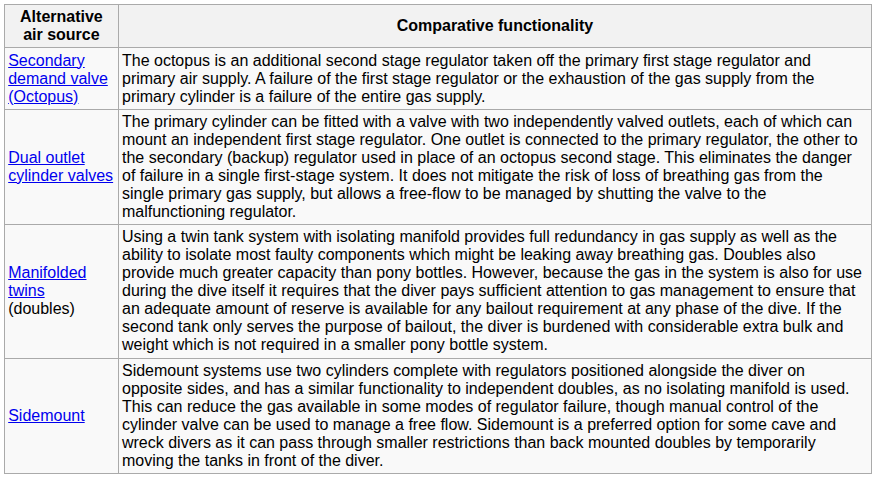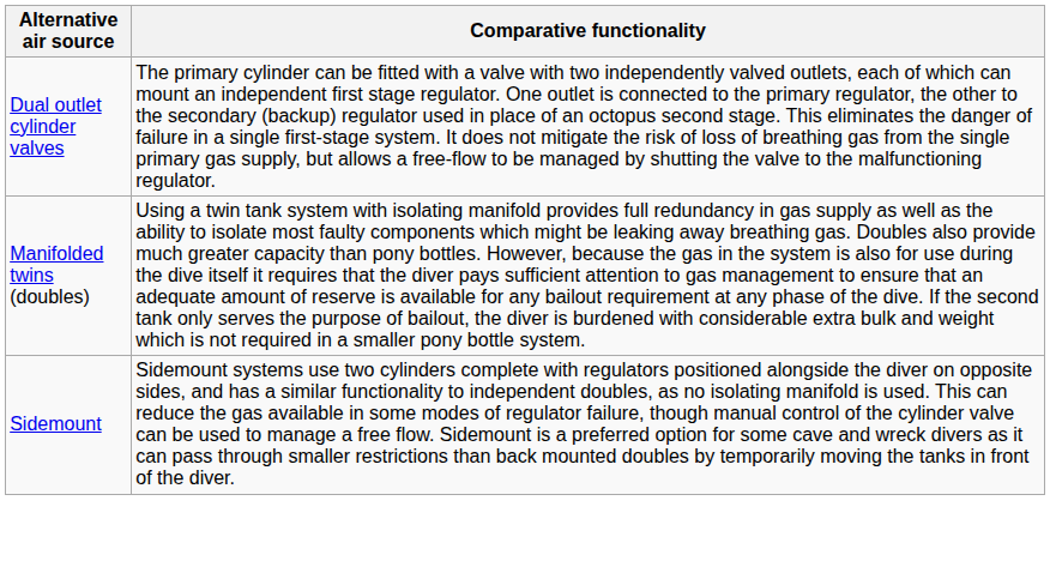 <table class="wikitable">
 <tr>
 <th scope="col">Alternative air source</th>
 <th scope="col">Comparative functionality</th>
-</tr>
-<tr>
-<td><a href='#'>Secondary demand valve (Octopus)</a></td>
-<td>The octopus is an additional second stage regulator taken off the primary first stage regulator and primary air supply. A failure of the first stage regulator or the exhaustion of the gas supply from the primary cylinder is a failure of the entire gas supply.</td>
 </tr>
 <tr>
 <td><a href='#'>Dual outlet cylinder valves</a></td>
 <td>The primary cylinder can be fitted with a valve with two independently valved outlets, each of which can mount an independent first stage regulator. One outlet is connected to the primary regulator, the other to the secondary (backup) regulator used in place of an octopus second stage. This eliminates the danger of failure in a single first-stage system. It does not mitigate the risk of loss of breathing gas from the single primary gas supply, but allows a free-flow to be managed by shutting the valve to the malfunctioning regulator.</td>
 </tr>
 <tr>
 <td><a href='#'>Manifolded twins</a> (doubles)</td>
 <td>Using a twin tank system with isolating manifold provides full redundancy in gas supply as well as the ability to isolate most faulty components which might be leaking away breathing gas. Doubles also provide much greater capacity than pony bottles. However, because the gas in the system is also for use during the dive itself it requires that the diver pays sufficient attention to gas management to ensure that an adequate amount of reserve is available for any bailout requirement at any phase of the dive. If the second tank only serves the purpose of bailout, the diver is burdened with considerable extra bulk and weight which is not required in a smaller pony bottle system.</td>
 </tr>
 <tr>
 <td><a href='#'>Sidemount</a></td>
 <td>Sidemount systems use two cylinders complete with regulators positioned alongside the diver on opposite sides, and has a similar functionality to independent doubles, as no isolating manifold is used. This can reduce the gas available in some modes of regulator failure, though manual control of the cylinder valve can be used to manage a free flow. Sidemount is a preferred option for some cave and wreck divers as it can pass through smaller restrictions than back mounted doubles by temporarily moving the tanks in front of the diver.</td>
 </tr>
 </table>
